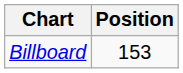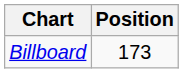 <table class="wikitable" style="text-align:center;">
 <tr>
 <th>Chart</th>
 <th>Position</th>
 </tr>
 <tr>
 <td align="left"><em><a href='#'>Billboard</a></em></td>
-<td>153</td>
+<td>173</td>
 </tr>
 </table>
